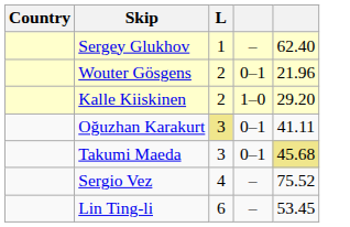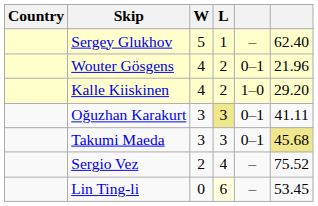 <table class=wikitable style="text-align:center;">
 <tr>
 <th>Country</th>
 <th>Skip</th>
+<th width=15>W</th>
 <th width=15>L</th>
 <th width=30></th>
 <th width=20></th>
 </tr>
 <tr bgcolor=#ffffcc>
 <td style="text-align:left;"></td>
 <td style="text-align:left;"><a href='#'>Sergey Glukhov</a></td>
+<td>5</td>
 <td>1</td>
 <td>–</td>
 <td>62.40</td>
 </tr>
 <tr bgcolor=#ffffcc>
 <td style="text-align:left;"></td>
 <td style="text-align:left;"><a href='#'>Wouter Gösgens</a></td>
+<td>4</td>
 <td>2</td>
 <td>0–1</td>
 <td>21.96</td>
 </tr>
 <tr bgcolor=#ffffcc>
 <td style="text-align:left;"></td>
 <td style="text-align:left;"><a href='#'>Kalle Kiiskinen</a></td>
+<td>4</td>
 <td>2</td>
 <td>1–0</td>
 <td>29.20</td>
 </tr>
 <tr>
 <td style="text-align:left;"></td>
 <td style="text-align:left;"><a href='#'>Oğuzhan Karakurt</a></td>
+<td>3</td>
 <td style="background: khaki;">3</td>
 <td>0–1</td>
 <td>41.11</td>
 </tr>
 <tr>
 <td style="text-align:left;"></td>
 <td style="text-align:left;"><a href='#'>Takumi Maeda</a></td>
 <td>3</td>
+<td>3</td>
 <td>0–1</td>
 <td style="background: khaki;">45.68</td>
 </tr>
 <tr>
 <td style="text-align:left;"></td>
 <td style="text-align:left;"><a href='#'>Sergio Vez</a></td>
+<td>2</td>
 <td>4</td>
 <td>–</td>
 <td>75.52</td>
 </tr>
 <tr>
 <td style="text-align:left;"></td>
 <td style="text-align:left;"><a href='#'>Lin Ting-li</a></td>
-<td>6</td>
+<td>0</td>
+<td style="background: lightyellow;">6</td>
 <td>–</td>
 <td>53.45</td>
 </tr>
 </table>
